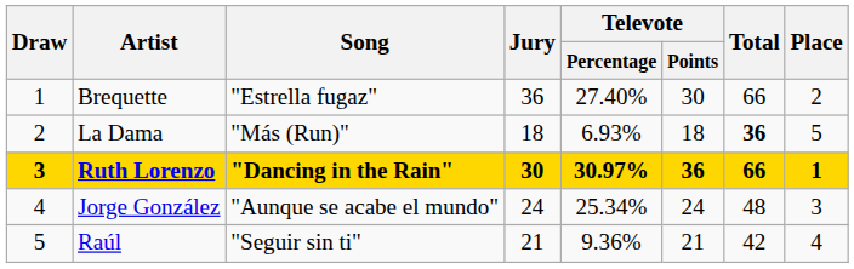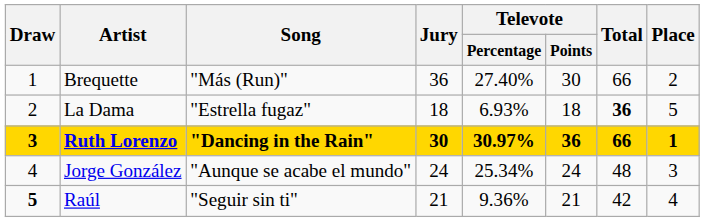 <table class="wikitable sortable" style="margin: 1em auto 1em auto; text-align:center;">
 <tr>
 <th rowspan="2">Draw</th>
 <th rowspan="2">Artist</th>
 <th rowspan="2">Song</th>
 <th rowspan="2">Jury</th>
 <th colspan="2">Televote</th>
 <th rowspan="2">Total</th>
 <th rowspan="2">Place</th>
 </tr>
 <tr>
 <th><small>Percentage</small></th>
 <th><small>Points</small></th>
 </tr>
 <tr>
 <td>1</td>
 <td align="left">Brequette</td>
-<td align="left">"Estrella fugaz"</td>
+<td align="left">"Más (Run)"</td>
 <td>36</td>
 <td>27.40%</td>
 <td>30</td>
 <td>66</td>
 <td>2</td>
 </tr>
 <tr>
 <td>2</td>
 <td align="left">La Dama</td>
-<td align="left">"Más (Run)"</td>
+<td align="left">"Estrella fugaz"</td>
 <td>18</td>
 <td>6.93%</td>
 <td>18</td>
 <td><strong>36</strong></td>
 <td>5</td>
 </tr>
 <tr style="font-weight:bold; background:gold;">
 <td>3</td>
 <td align="left"><a href='#'>Ruth Lorenzo</a></td>
 <td align="left">"Dancing in the Rain"</td>
 <td>30</td>
 <td>30.97%</td>
 <td>36</td>
 <td>66</td>
 <td>1</td>
 </tr>
 <tr>
 <td>4</td>
 <td align="left"><a href='#'>Jorge González</a></td>
 <td align="left">"Aunque se acabe el mundo"</td>
 <td>24</td>
 <td>25.34%</td>
 <td>24</td>
 <td>48</td>
 <td>3</td>
 </tr>
 <tr>
-<td>5</td>
+<td><strong>5</strong></td>
 <td align="left"><a href='#'>Raúl</a></td>
 <td align="left">"Seguir sin ti"</td>
 <td>21</td>
 <td>9.36%</td>
 <td>21</td>
 <td>42</td>
 <td>4</td>
 </tr>
 </table>
